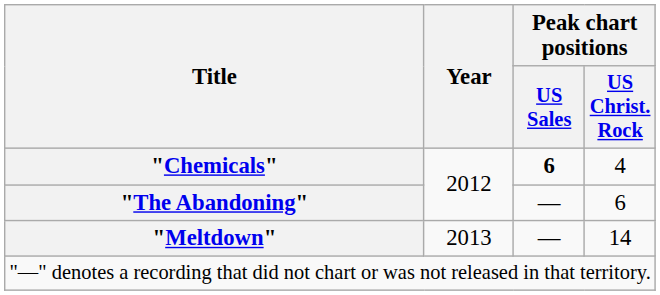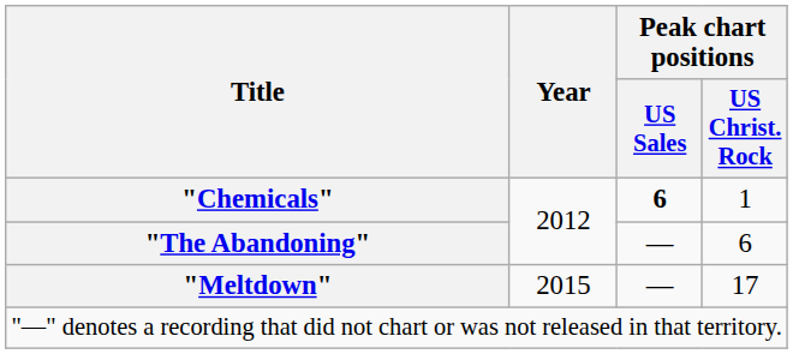 <table class="wikitable plainrowheaders" style="text-align:center;">
 <tr>
 <th scope="col" rowspan="2" style="width:18em;">Title</th>
 <th scope="col" rowspan="2">Year</th>
 <th scope="col" colspan="2">Peak chart positions</th>
 </tr>
 <tr>
 <th scope="col" style="width:3em;font-size:90%;"><a href='#'>US<br>Sales</a><br></th>
 <th scope="col" style="width:3em;font-size:90%;"><a href='#'>US<br>Christ. Rock</a><br></th>
 </tr>
 <tr>
 <th scope="row">"<a href='#'>Chemicals</a>"</th>
 <td rowspan="2">2012</td>
 <td><strong>6</strong></td>
-<td>4</td>
+<td>1</td>
 </tr>
 <tr>
 <th scope="row">"<a href='#'>The Abandoning</a>"</th>
 <td>—</td>
 <td>6</td>
 </tr>
 <tr>
 <th scope="row">"<a href='#'>Meltdown</a>"</th>
-<td>2013</td>
+<td>2015</td>
 <td>—</td>
-<td>14</td>
+<td>17</td>
 </tr>
 <tr>
 <td colspan="6" style="font-size:90%">"—" denotes a recording that did not chart or was not released in that territory.</td>
 </tr>
 </table>
